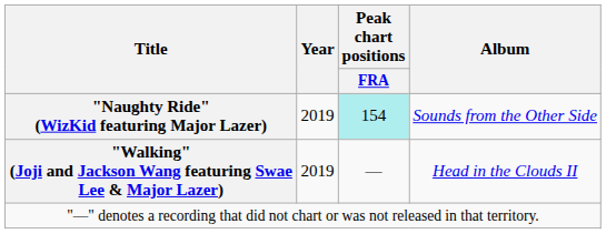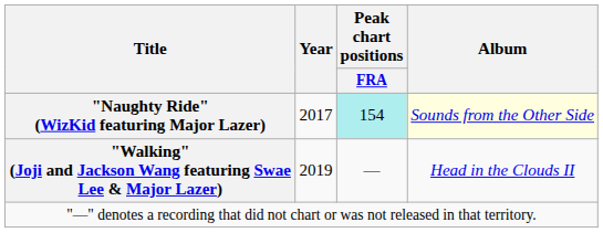 <table class="wikitable plainrowheaders" style="text-align:center;" border="1">
 <tr>
 <th scope="col" rowspan="2" style="width:17em;">Title</th>
 <th scope="col" rowspan="2">Year</th>
 <th scope="col">Peak chart positions</th>
 <th scope="col" rowspan="2">Album</th>
 </tr>
 <tr>
 <th scope="col" style="width:2.5em;font-size:90%;"><a href='#'>FRA</a><br></th>
 </tr>
 <tr>
 <th scope="row">"Naughty Ride"<br><span>(<a href='#'>WizKid</a> featuring Major Lazer)</span></th>
-<td>2019</td>
+<td>2017</td>
 <td style="background: paleturquoise;">154</td>
-<td><em><a href='#'>Sounds from the Other Side</a></em></td>
+<td style="background: lightyellow;"><em><a href='#'>Sounds from the Other Side</a></em></td>
 </tr>
 <tr>
 <th scope="row">"Walking"<br><span>(<a href='#'>Joji</a> and <a href='#'>Jackson Wang</a> featuring <a href='#'>Swae Lee</a> & <a href='#'>Major Lazer</a>)</span></th>
 <td>2019</td>
 <td>—</td>
 <td><em><a href='#'>Head in the Clouds II</a></em></td>
 </tr>
 <tr>
 <td colspan="6" style="font-size:90%">"—" denotes a recording that did not chart or was not released in that territory.</td>
 </tr>
 </table>
